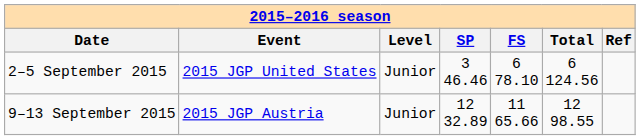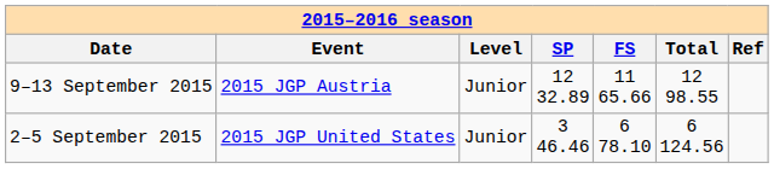 <table class="wikitable">
 <tr>
 <th style="background-color: #ffdead;" colspan=7 align=center><strong><a href='#'>2015–2016 season</a></strong></th>
 </tr>
 <tr>
 <th>Date</th>
 <th>Event</th>
 <th>Level</th>
 <th><a href='#'>SP</a></th>
 <th><a href='#'>FS</a></th>
 <th>Total</th>
 <th>Ref</th>
 </tr>
 <tr>
+<td>9–13 September 2015</td>
+<td><a href='#'>2015 JGP Austria</a></td>
+<td>Junior</td>
+<td align=center>12 <br> 32.89</td>
+<td align=center>11 <br> 65.66</td>
+<td align=center>12 <br> 98.55</td>
+<td></td>
+</tr>
+<tr>
 <td>2–5 September 2015</td>
 <td><a href='#'>2015 JGP United States</a></td>
 <td>Junior</td>
 <td align=center>3 <br> 46.46</td>
 <td align=center>6 <br> 78.10</td>
 <td align=center>6 <br> 124.56</td>
 <td></td>
 </tr>
-<tr>
-<td>9–13 September 2015</td>
-<td><a href='#'>2015 JGP Austria</a></td>
-<td>Junior</td>
-<td align=center>12 <br> 32.89</td>
-<td align=center>11 <br> 65.66</td>
-<td align=center>12 <br> 98.55</td>
-<td></td>
-</tr>
 </table>
